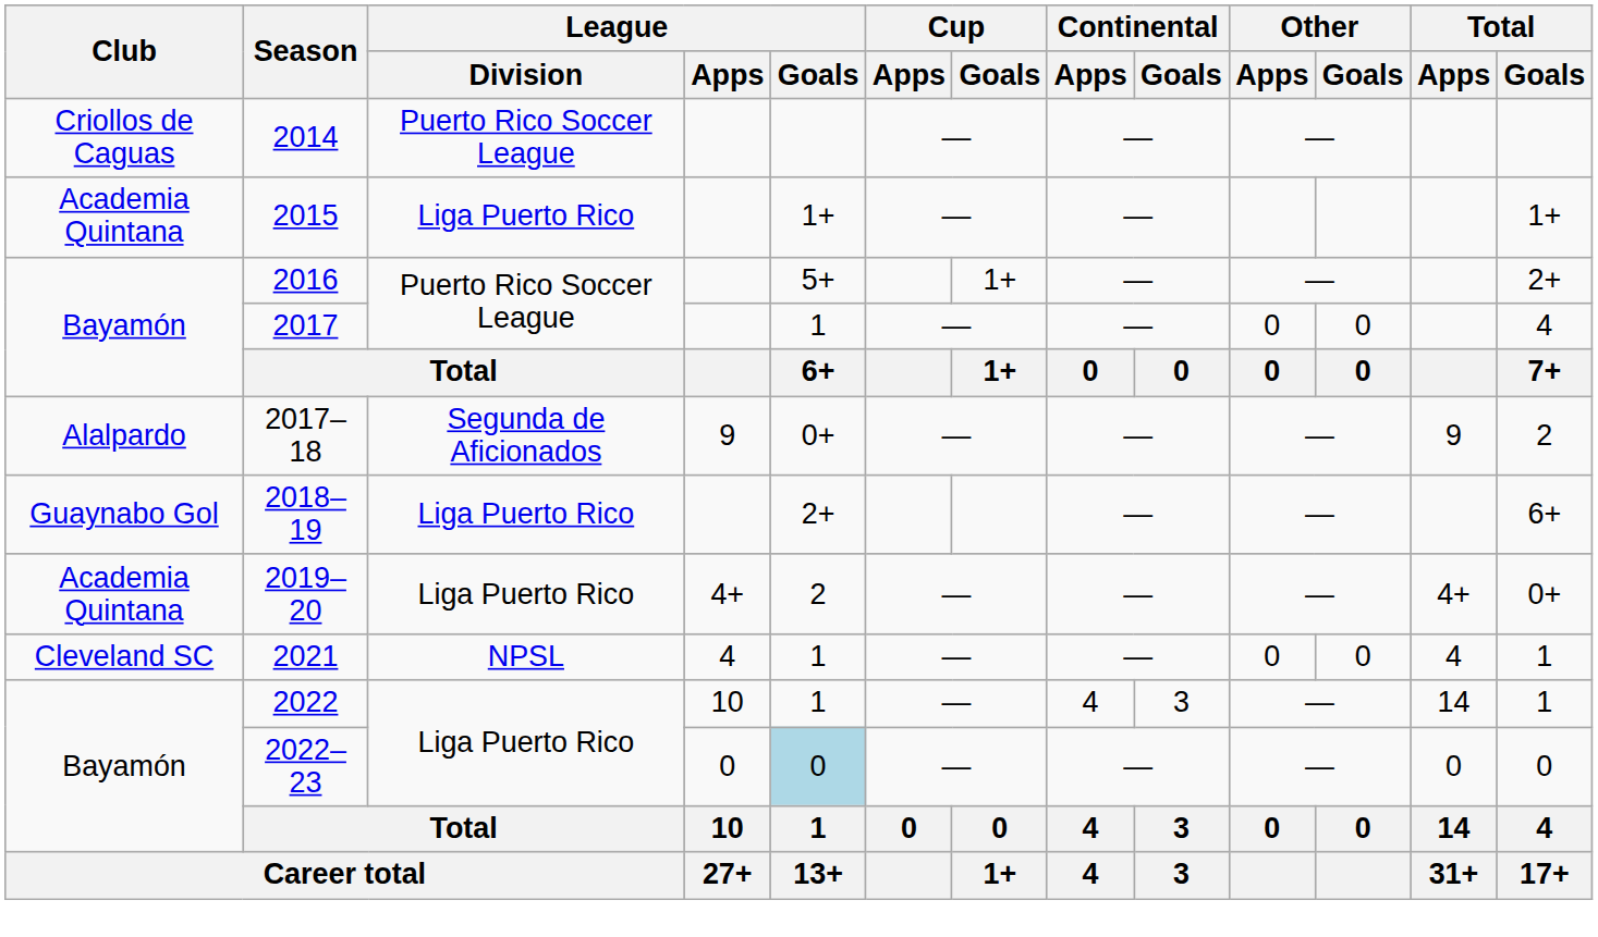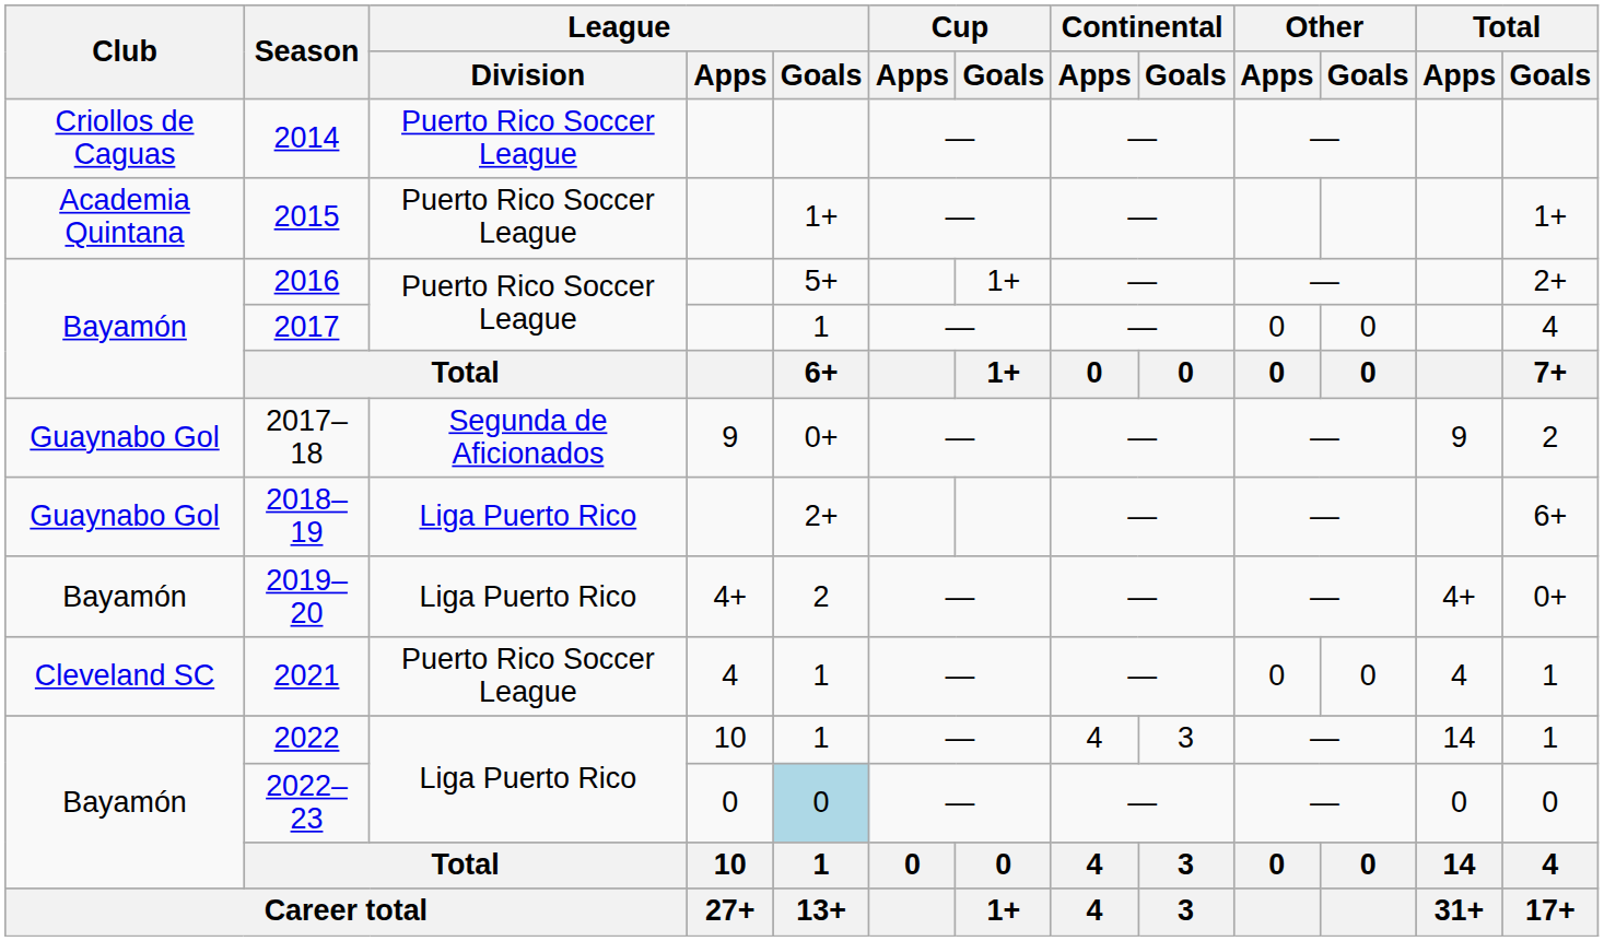 <table class="wikitable" style="text-align: center;">
 <tr>
 <th rowspan=2>Club</th>
 <th rowspan=2>Season</th>
 <th colspan=3>League</th>
 <th colspan=2>Cup</th>
 <th colspan=2>Continental</th>
 <th colspan=2>Other</th>
 <th colspan=2>Total</th>
 </tr>
 <tr>
 <th>Division</th>
 <th>Apps</th>
 <th>Goals</th>
 <th>Apps</th>
 <th>Goals</th>
 <th>Apps</th>
 <th>Goals</th>
 <th>Apps</th>
 <th>Goals</th>
 <th>Apps</th>
 <th>Goals</th>
 </tr>
 <tr>
 <td><a href='#'>Criollos de Caguas</a></td>
 <td><a href='#'>2014</a></td>
 <td><a href='#'>Puerto Rico Soccer League</a></td>
 <td></td>
 <td></td>
 <td colspan=2>—</td>
 <td colspan=2>—</td>
 <td colspan=2>—</td>
 <td></td>
 <td></td>
 </tr>
 <tr>
 <td><a href='#'>Academia Quintana</a></td>
 <td><a href='#'>2015</a></td>
-<td><a href='#'>Liga Puerto Rico</a></td>
+<td>Puerto Rico Soccer League</td>
 <td></td>
 <td>1+</td>
 <td colspan=2>—</td>
 <td colspan=2>—</td>
 <td></td>
 <td></td>
 <td></td>
 <td>1+</td>
 </tr>
 <tr>
 <td rowspan=3><a href='#'>Bayamón</a></td>
 <td><a href='#'>2016</a></td>
 <td rowspan=2>Puerto Rico Soccer League</td>
 <td></td>
 <td>5+</td>
 <td></td>
 <td>1+</td>
 <td colspan=2>—</td>
 <td colspan=2>—</td>
 <td></td>
 <td>2+</td>
 </tr>
 <tr>
 <td><a href='#'>2017</a></td>
 <td></td>
 <td>1</td>
 <td colspan=2>—</td>
 <td colspan=2>—</td>
 <td>0</td>
 <td>0</td>
 <td></td>
 <td>4</td>
 </tr>
 <tr>
 <th colspan=2>Total</th>
 <th></th>
 <th>6+</th>
 <th></th>
 <th>1+</th>
 <th>0</th>
 <th>0</th>
 <th>0</th>
 <th>0</th>
 <th></th>
 <th>7+</th>
 </tr>
 <tr>
-<td><a href='#'>Alalpardo</a></td>
+<td><a href='#'>Guaynabo Gol</a></td>
 <td>2017–18</td>
 <td><a href='#'>Segunda de Aficionados</a></td>
 <td>9</td>
 <td>0+</td>
 <td colspan=2>—</td>
 <td colspan=2>—</td>
 <td colspan=2>—</td>
 <td>9</td>
 <td>2</td>
 </tr>
 <tr>
 <td><a href='#'>Guaynabo Gol</a></td>
 <td><a href='#'>2018–19</a></td>
 <td><a href='#'>Liga Puerto Rico</a></td>
 <td></td>
 <td>2+</td>
 <td></td>
 <td></td>
 <td colspan=2>—</td>
 <td colspan=2>—</td>
 <td></td>
 <td>6+</td>
 </tr>
 <tr>
-<td><a href='#'>Academia Quintana</a></td>
+<td>Bayamón</td>
 <td><a href='#'>2019–20</a></td>
 <td>Liga Puerto Rico</td>
 <td>4+</td>
 <td>2</td>
 <td colspan=2>—</td>
 <td colspan=2>—</td>
 <td colspan=2>—</td>
 <td>4+</td>
 <td>0+</td>
 </tr>
 <tr>
 <td><a href='#'>Cleveland SC</a></td>
 <td><a href='#'>2021</a></td>
-<td><a href='#'>NPSL</a></td>
+<td>Puerto Rico Soccer League</td>
 <td>4</td>
 <td>1</td>
 <td colspan=2>—</td>
 <td colspan=2>—</td>
 <td>0</td>
 <td>0</td>
 <td>4</td>
 <td>1</td>
 </tr>
 <tr>
 <td rowspan=3>Bayamón</td>
 <td><a href='#'>2022</a></td>
 <td rowspan=2>Liga Puerto Rico</td>
 <td>10</td>
 <td>1</td>
 <td colspan=2>—</td>
 <td>4</td>
 <td>3</td>
 <td colspan=2>—</td>
 <td>14</td>
 <td>1</td>
 </tr>
 <tr>
 <td><a href='#'>2022–23</a></td>
 <td>0</td>
 <td style="background: lightblue;">0</td>
 <td colspan=2>—</td>
 <td colspan=2>—</td>
 <td colspan=2>—</td>
 <td>0</td>
 <td>0</td>
 </tr>
 <tr>
 <th colspan=2>Total</th>
 <th>10</th>
 <th>1</th>
 <th>0</th>
 <th>0</th>
 <th>4</th>
 <th>3</th>
 <th>0</th>
 <th>0</th>
 <th>14</th>
 <th>4</th>
 </tr>
 <tr>
 <th colspan=3>Career total</th>
 <th>27+</th>
 <th>13+</th>
 <th></th>
 <th>1+</th>
 <th>4</th>
 <th>3</th>
 <th></th>
 <th></th>
 <th>31+</th>
 <th>17+</th>
 </tr>
 </table>
